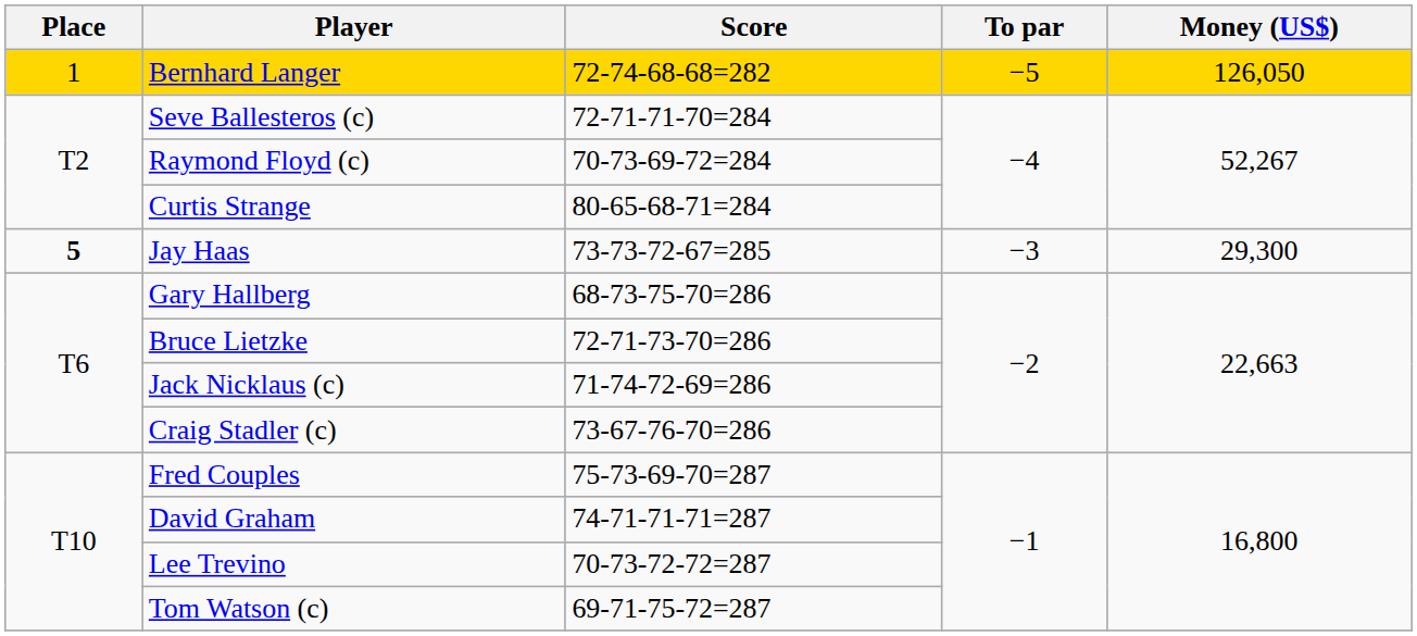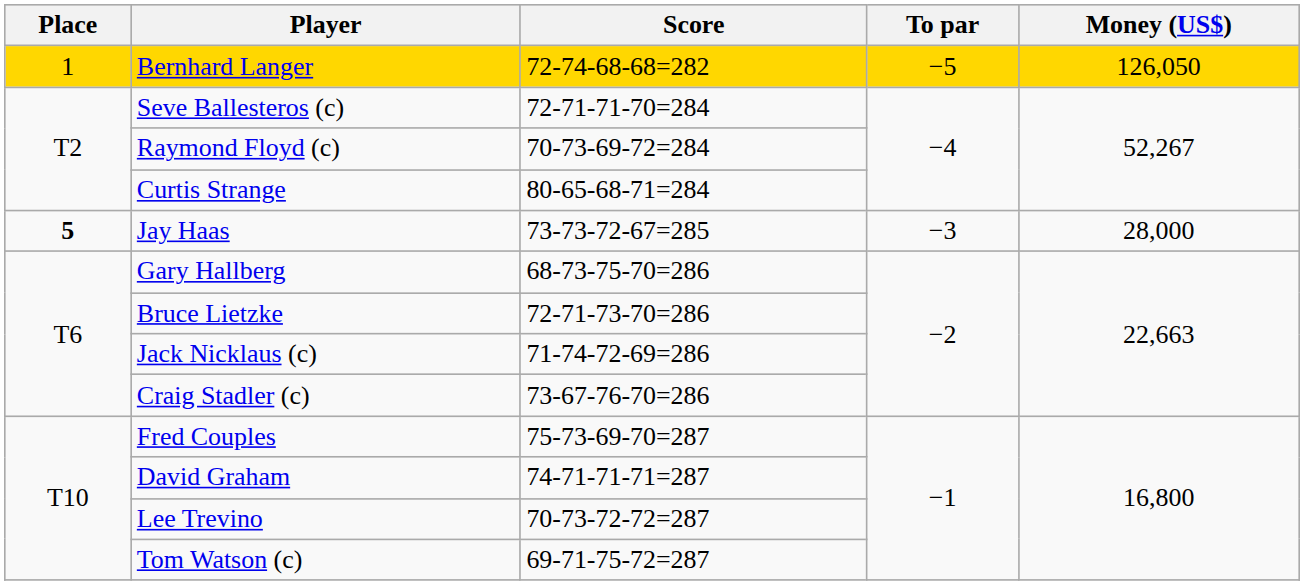 <table class="wikitable" style="width:50em;margin-bottom:0;">
 <tr>
 <th>Place</th>
 <th>Player</th>
 <th>Score</th>
 <th>To par</th>
 <th>Money (<a href='#'>US$</a>)</th>
 </tr>
 <tr style="background:gold">
 <td align=center>1</td>
 <td> <a href='#'>Bernhard Langer</a></td>
 <td>72-74-68-68=282</td>
 <td align=center>−5</td>
 <td align=center>126,050</td>
 </tr>
 <tr>
 <td rowspan=3 align=center>T2</td>
 <td> <a href='#'>Seve Ballesteros</a> (c)</td>
 <td>72-71-71-70=284</td>
 <td rowspan=3 align=center>−4</td>
 <td rowspan=3 align=center>52,267</td>
 </tr>
 <tr>
 <td> <a href='#'>Raymond Floyd</a> (c)</td>
 <td>70-73-69-72=284</td>
 </tr>
 <tr>
 <td> <a href='#'>Curtis Strange</a></td>
 <td>80-65-68-71=284</td>
 </tr>
 <tr>
 <td align=center><strong>5</strong></td>
 <td> <a href='#'>Jay Haas</a></td>
 <td>73-73-72-67=285</td>
 <td align=center>−3</td>
-<td align=center>29,300</td>
+<td align=center>28,000</td>
 </tr>
 <tr>
 <td rowspan=4 align=center>T6</td>
 <td> <a href='#'>Gary Hallberg</a></td>
 <td>68-73-75-70=286</td>
 <td rowspan=4 align=center>−2</td>
 <td rowspan=4 align=center>22,663</td>
 </tr>
 <tr>
 <td> <a href='#'>Bruce Lietzke</a></td>
 <td>72-71-73-70=286</td>
 </tr>
 <tr>
 <td> <a href='#'>Jack Nicklaus</a> (c)</td>
 <td>71-74-72-69=286</td>
 </tr>
 <tr>
 <td> <a href='#'>Craig Stadler</a> (c)</td>
 <td>73-67-76-70=286</td>
 </tr>
 <tr>
 <td rowspan=4 align=center>T10</td>
 <td> <a href='#'>Fred Couples</a></td>
 <td>75-73-69-70=287</td>
 <td rowspan=4 align=center>−1</td>
 <td rowspan=4 align=center>16,800</td>
 </tr>
 <tr>
 <td> <a href='#'>David Graham</a></td>
 <td>74-71-71-71=287</td>
 </tr>
 <tr>
 <td> <a href='#'>Lee Trevino</a></td>
 <td>70-73-72-72=287</td>
 </tr>
 <tr>
 <td> <a href='#'>Tom Watson</a> (c)</td>
 <td>69-71-75-72=287</td>
 </tr>
 </table>
